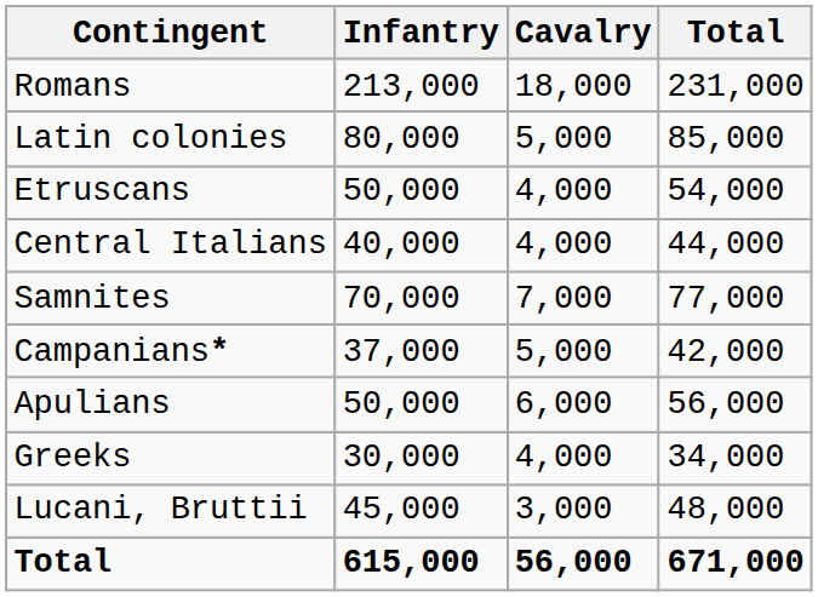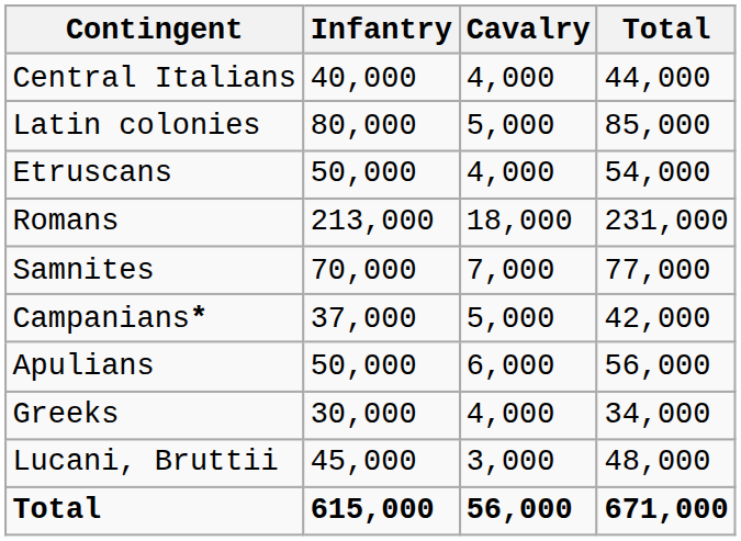 <table class = wikitable>
 <tr>
 <th>Contingent</th>
 <th>Infantry</th>
 <th>Cavalry</th>
 <th>Total</th>
 </tr>
 <tr>
-<td>Romans</td>
-<td>213,000</td>
-<td>18,000</td>
-<td>231,000</td>
+<td>Central Italians</td>
+<td>40,000</td>
+<td>4,000</td>
+<td>44,000</td>
 </tr>
 <tr>
 <td>Latin colonies</td>
 <td>80,000</td>
 <td>5,000</td>
 <td>85,000</td>
 </tr>
 <tr>
 <td>Etruscans</td>
 <td>50,000</td>
 <td>4,000</td>
 <td>54,000</td>
 </tr>
 <tr>
-<td>Central Italians</td>
-<td>40,000</td>
-<td>4,000</td>
-<td>44,000</td>
+<td>Romans</td>
+<td>213,000</td>
+<td>18,000</td>
+<td>231,000</td>
 </tr>
 <tr>
 <td>Samnites</td>
 <td>70,000</td>
 <td>7,000</td>
 <td>77,000</td>
 </tr>
 <tr>
 <td>Campanians<strong>*</strong></td>
 <td>37,000</td>
 <td>5,000</td>
 <td>42,000</td>
 </tr>
 <tr>
 <td>Apulians</td>
 <td>50,000</td>
 <td>6,000</td>
 <td>56,000</td>
 </tr>
 <tr>
 <td>Greeks</td>
 <td>30,000</td>
 <td>4,000</td>
 <td>34,000</td>
 </tr>
 <tr>
 <td>Lucani, Bruttii</td>
 <td>45,000</td>
 <td>3,000</td>
 <td>48,000</td>
 </tr>
 <tr>
 <td><strong>Total</strong></td>
 <td><strong>615,000</strong></td>
 <td><strong>56,000</strong></td>
 <td><strong>671,000</strong></td>
 </tr>
 </table>
